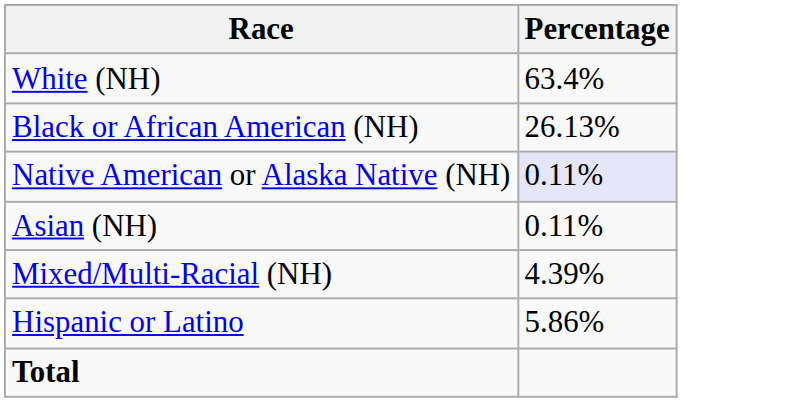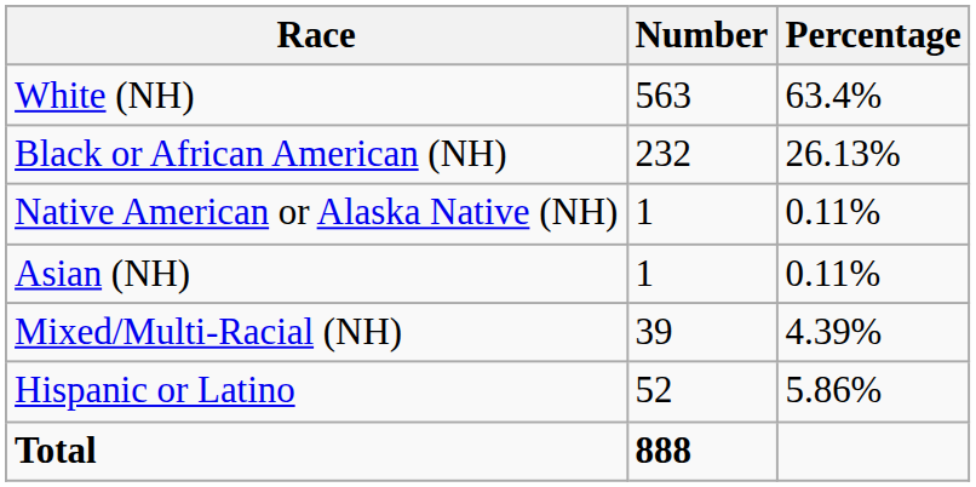 <table class="wikitable">
 <tr>
 <th>Race</th>
+<th>Number</th>
 <th>Percentage</th>
 </tr>
 <tr>
 <td><a href='#'>White</a> (NH)</td>
+<td>563</td>
 <td>63.4%</td>
 </tr>
 <tr>
 <td><a href='#'>Black or African American</a> (NH)</td>
+<td>232</td>
 <td>26.13%</td>
 </tr>
 <tr>
 <td><a href='#'>Native American</a> or <a href='#'>Alaska Native</a> (NH)</td>
-<td style="background: lavender;">0.11%</td>
+<td>1</td>
+<td>0.11%</td>
 </tr>
 <tr>
 <td><a href='#'>Asian</a> (NH)</td>
+<td>1</td>
 <td>0.11%</td>
 </tr>
 <tr>
 <td><a href='#'>Mixed/Multi-Racial</a> (NH)</td>
+<td>39</td>
 <td>4.39%</td>
 </tr>
 <tr>
 <td><a href='#'>Hispanic or Latino</a></td>
+<td>52</td>
 <td>5.86%</td>
 </tr>
 <tr>
 <td><strong>Total</strong></td>
+<td><strong>888</strong></td>
 <td></td>
 </tr>
 </table>
